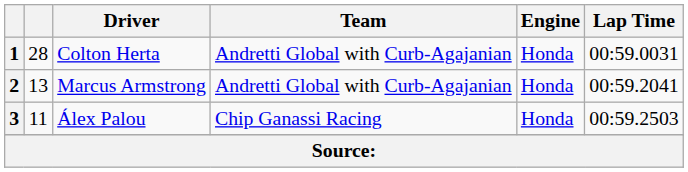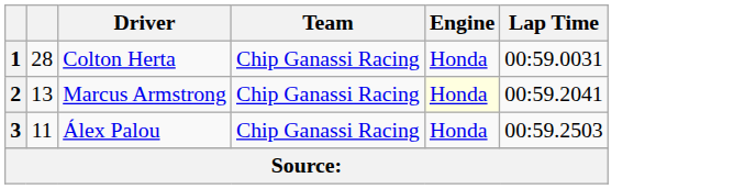 <table class="wikitable" style="font-size:95%;">
 <tr>
 <th></th>
 <th></th>
 <th>Driver</th>
 <th>Team</th>
 <th>Engine</th>
 <th>Lap Time</th>
 </tr>
 <tr>
 <th>1</th>
 <td align="center">28</td>
 <td> <a href='#'>Colton Herta</a></td>
-<td><a href='#'>Andretti Global</a> with <a href='#'>Curb-Agajanian</a></td>
+<td><a href='#'>Chip Ganassi Racing</a></td>
 <td><a href='#'>Honda</a></td>
 <td>00:59.0031</td>
 </tr>
 <tr>
 <th>2</th>
 <td align="center">13</td>
 <td> <a href='#'>Marcus Armstrong</a></td>
-<td><a href='#'>Andretti Global</a> with <a href='#'>Curb-Agajanian</a></td>
-<td><a href='#'>Honda</a></td>
+<td><a href='#'>Chip Ganassi Racing</a></td>
+<td style="background: lightyellow;"><a href='#'>Honda</a></td>
 <td>00:59.2041</td>
 </tr>
 <tr>
 <th>3</th>
 <td align="center">11</td>
 <td> <a href='#'>Álex Palou</a></td>
 <td><a href='#'>Chip Ganassi Racing</a></td>
 <td><a href='#'>Honda</a></td>
 <td>00:59.2503</td>
 </tr>
 <tr>
 </tr>
 <tr class="sortbottom">
 <th colspan="6">Source:</th>
 </tr>
 </table>
